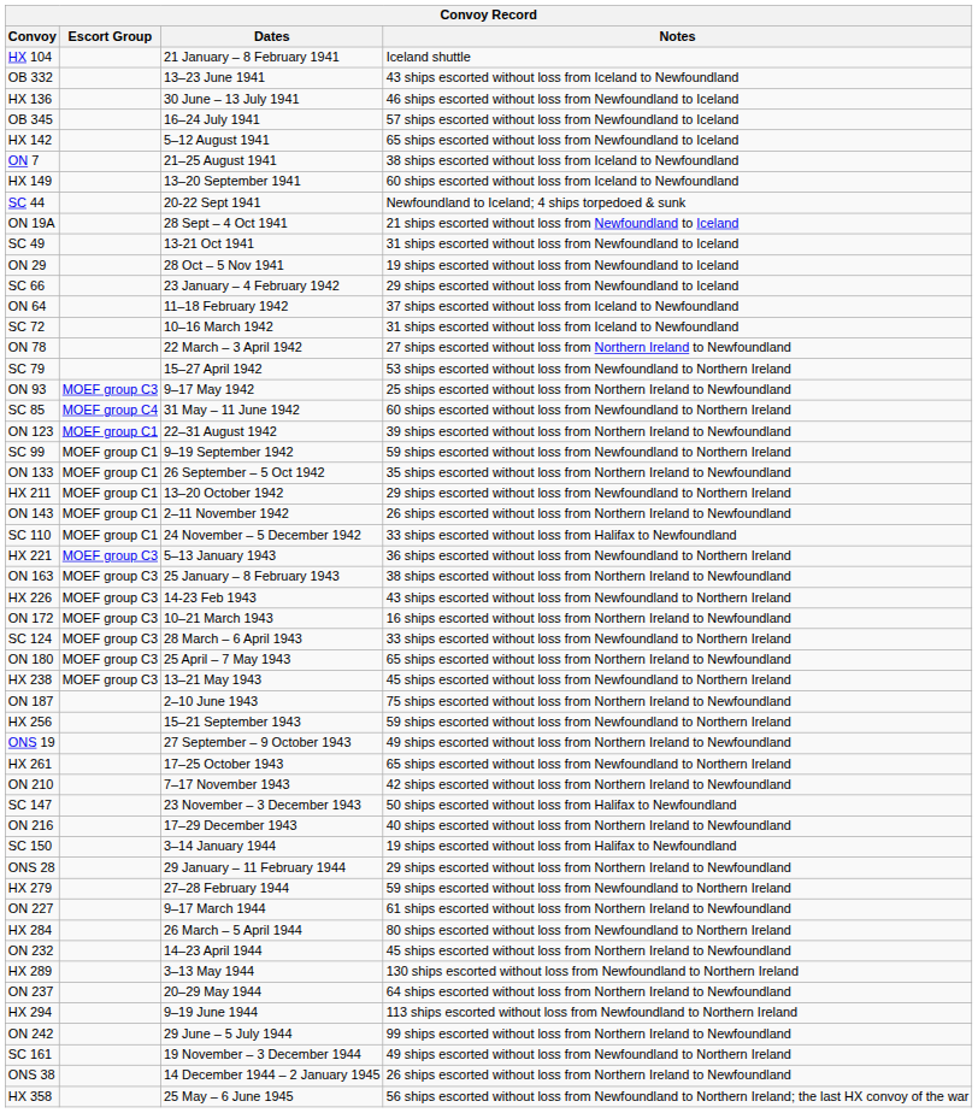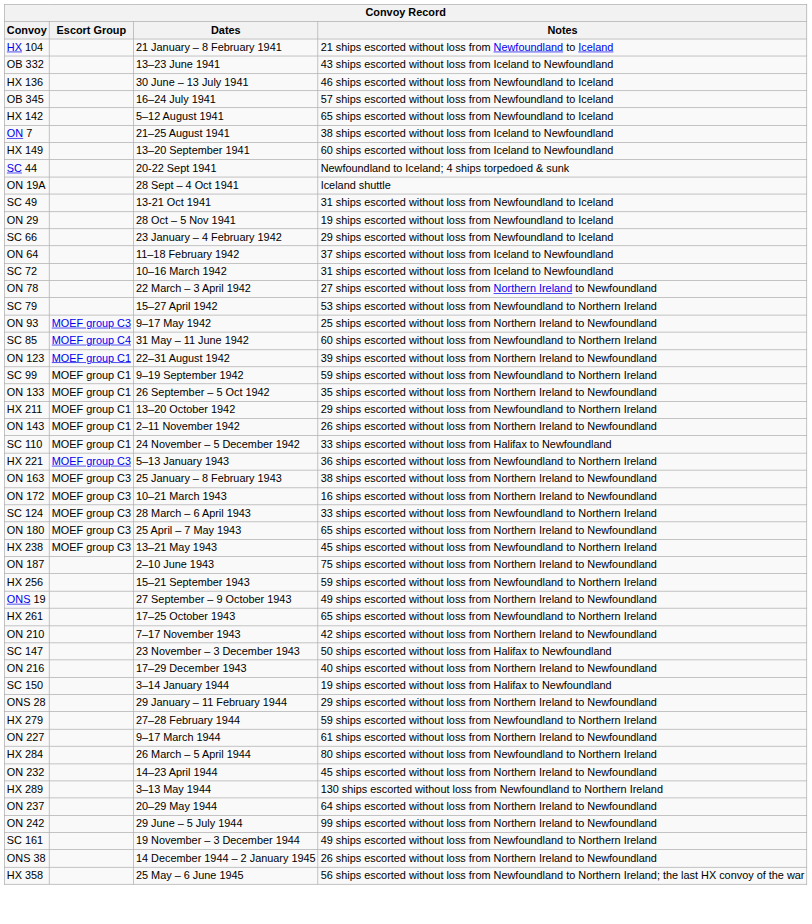 <table class="wikitable collapsible collapsed">
 <tr>
 <th colspan="4">Convoy Record</th>
 </tr>
 <tr>
 <th>Convoy</th>
 <th>Escort Group</th>
 <th>Dates</th>
 <th>Notes</th>
 </tr>
 <tr>
 <td><a href='#'>HX</a> 104</td>
 <td></td>
 <td>21 January – 8 February 1941</td>
-<td>Iceland shuttle</td>
+<td>21 ships escorted without loss from <a href='#'>Newfoundland</a> to <a href='#'>Iceland</a></td>
 </tr>
 <tr>
 <td>OB 332</td>
 <td></td>
 <td>13–23 June 1941</td>
 <td>43 ships escorted without loss from Iceland to Newfoundland</td>
 </tr>
 <tr>
 <td>HX 136</td>
 <td></td>
 <td>30 June – 13 July 1941</td>
 <td>46 ships escorted without loss from Newfoundland to Iceland</td>
 </tr>
 <tr>
 <td>OB 345</td>
 <td></td>
 <td>16–24 July 1941</td>
 <td>57 ships escorted without loss from Newfoundland to Iceland</td>
 </tr>
 <tr>
 <td>HX 142</td>
 <td></td>
 <td>5–12 August 1941</td>
 <td>65 ships escorted without loss from Newfoundland to Iceland</td>
 </tr>
 <tr>
 <td><a href='#'>ON</a> 7</td>
 <td></td>
 <td>21–25 August 1941</td>
 <td>38 ships escorted without loss from Iceland to Newfoundland</td>
 </tr>
 <tr>
 <td>HX 149</td>
 <td></td>
 <td>13–20 September 1941</td>
 <td>60 ships escorted without loss from Iceland to Newfoundland</td>
 </tr>
 <tr>
 <td><a href='#'>SC</a> 44</td>
 <td></td>
 <td>20-22 Sept 1941</td>
 <td>Newfoundland to Iceland; 4 ships torpedoed & sunk</td>
 </tr>
 <tr>
 <td>ON 19A</td>
 <td></td>
 <td>28 Sept – 4 Oct 1941</td>
-<td>21 ships escorted without loss from <a href='#'>Newfoundland</a> to <a href='#'>Iceland</a></td>
+<td>Iceland shuttle</td>
 </tr>
 <tr>
 <td>SC 49</td>
 <td></td>
 <td>13-21 Oct 1941</td>
 <td>31 ships escorted without loss from Newfoundland to Iceland</td>
 </tr>
 <tr>
 <td>ON 29</td>
 <td></td>
 <td>28 Oct – 5 Nov 1941</td>
 <td>19 ships escorted without loss from Newfoundland to Iceland</td>
 </tr>
 <tr>
 <td>SC 66</td>
 <td></td>
 <td>23 January – 4 February 1942</td>
 <td>29 ships escorted without loss from Newfoundland to Iceland</td>
 </tr>
 <tr>
 <td>ON 64</td>
 <td></td>
 <td>11–18 February 1942</td>
 <td>37 ships escorted without loss from Iceland to Newfoundland</td>
 </tr>
 <tr>
 <td>SC 72</td>
 <td></td>
 <td>10–16 March 1942</td>
 <td>31 ships escorted without loss from Iceland to Newfoundland</td>
 </tr>
 <tr>
 <td>ON 78</td>
 <td></td>
 <td>22 March – 3 April 1942</td>
 <td>27 ships escorted without loss from <a href='#'>Northern Ireland</a> to Newfoundland</td>
 </tr>
 <tr>
 <td>SC 79</td>
 <td></td>
 <td>15–27 April 1942</td>
 <td>53 ships escorted without loss from Newfoundland to Northern Ireland</td>
 </tr>
 <tr>
 <td>ON 93</td>
 <td><a href='#'>MOEF group C3</a></td>
 <td>9–17 May 1942</td>
 <td>25 ships escorted without loss from Northern Ireland to Newfoundland</td>
 </tr>
 <tr>
 <td>SC 85</td>
 <td><a href='#'>MOEF group C4</a></td>
 <td>31 May – 11 June 1942</td>
 <td>60 ships escorted without loss from Newfoundland to Northern Ireland</td>
 </tr>
 <tr>
 <td>ON 123</td>
 <td><a href='#'>MOEF group C1</a></td>
 <td>22–31 August 1942</td>
 <td>39 ships escorted without loss from Northern Ireland to Newfoundland</td>
 </tr>
 <tr>
 <td>SC 99</td>
 <td>MOEF group C1</td>
 <td>9–19 September 1942</td>
 <td>59 ships escorted without loss from Newfoundland to Northern Ireland</td>
 </tr>
 <tr>
 <td>ON 133</td>
 <td>MOEF group C1</td>
 <td>26 September – 5 Oct 1942</td>
 <td>35 ships escorted without loss from Northern Ireland to Newfoundland</td>
 </tr>
 <tr>
 <td>HX 211</td>
 <td>MOEF group C1</td>
 <td>13–20 October 1942</td>
 <td>29 ships escorted without loss from Newfoundland to Northern Ireland</td>
 </tr>
 <tr>
 <td>ON 143</td>
 <td>MOEF group C1</td>
 <td>2–11 November 1942</td>
 <td>26 ships escorted without loss from Northern Ireland to Newfoundland</td>
 </tr>
 <tr>
 <td>SC 110</td>
 <td>MOEF group C1</td>
 <td>24 November – 5 December 1942</td>
 <td>33 ships escorted without loss from Halifax to Newfoundland</td>
 </tr>
 <tr>
 <td>HX 221</td>
 <td><a href='#'>MOEF group C3</a></td>
 <td>5–13 January 1943</td>
 <td>36 ships escorted without loss from Newfoundland to Northern Ireland</td>
 </tr>
 <tr>
 <td>ON 163</td>
 <td>MOEF group C3</td>
 <td>25 January – 8 February 1943</td>
 <td>38 ships escorted without loss from Northern Ireland to Newfoundland</td>
-</tr>
-<tr>
-<td>HX 226</td>
-<td>MOEF group C3</td>
-<td>14-23 Feb 1943</td>
-<td>43 ships escorted without loss from Newfoundland to Northern Ireland</td>
 </tr>
 <tr>
 <td>ON 172</td>
 <td>MOEF group C3</td>
 <td>10–21 March 1943</td>
 <td>16 ships escorted without loss from Northern Ireland to Newfoundland</td>
 </tr>
 <tr>
 <td>SC 124</td>
 <td>MOEF group C3</td>
 <td>28 March – 6 April 1943</td>
 <td>33 ships escorted without loss from Newfoundland to Northern Ireland</td>
 </tr>
 <tr>
 <td>ON 180</td>
 <td>MOEF group C3</td>
 <td>25 April – 7 May 1943</td>
 <td>65 ships escorted without loss from Northern Ireland to Newfoundland</td>
 </tr>
 <tr>
 <td>HX 238</td>
 <td>MOEF group C3</td>
 <td>13–21 May 1943</td>
 <td>45 ships escorted without loss from Newfoundland to Northern Ireland</td>
 </tr>
 <tr>
 <td>ON 187</td>
 <td></td>
 <td>2–10 June 1943</td>
 <td>75 ships escorted without loss from Northern Ireland to Newfoundland</td>
 </tr>
 <tr>
 <td>HX 256</td>
 <td></td>
 <td>15–21 September 1943</td>
 <td>59 ships escorted without loss from Newfoundland to Northern Ireland</td>
 </tr>
 <tr>
 <td><a href='#'>ONS</a> 19</td>
 <td></td>
 <td>27 September – 9 October 1943</td>
 <td>49 ships escorted without loss from Northern Ireland to Newfoundland</td>
 </tr>
 <tr>
 <td>HX 261</td>
 <td></td>
 <td>17–25 October 1943</td>
 <td>65 ships escorted without loss from Newfoundland to Northern Ireland</td>
 </tr>
 <tr>
 <td>ON 210</td>
 <td></td>
 <td>7–17 November 1943</td>
 <td>42 ships escorted without loss from Northern Ireland to Newfoundland</td>
 </tr>
 <tr>
 <td>SC 147</td>
 <td></td>
 <td>23 November – 3 December 1943</td>
 <td>50 ships escorted without loss from Halifax to Newfoundland</td>
 </tr>
 <tr>
 <td>ON 216</td>
 <td></td>
 <td>17–29 December 1943</td>
 <td>40 ships escorted without loss from Northern Ireland to Newfoundland</td>
 </tr>
 <tr>
 <td>SC 150</td>
 <td></td>
 <td>3–14 January 1944</td>
 <td>19 ships escorted without loss from Halifax to Newfoundland</td>
 </tr>
 <tr>
 <td>ONS 28</td>
 <td></td>
 <td>29 January – 11 February 1944</td>
 <td>29 ships escorted without loss from Northern Ireland to Newfoundland</td>
 </tr>
 <tr>
 <td>HX 279</td>
 <td></td>
 <td>27–28 February 1944</td>
 <td>59 ships escorted without loss from Newfoundland to Northern Ireland</td>
 </tr>
 <tr>
 <td>ON 227</td>
 <td></td>
 <td>9–17 March 1944</td>
 <td>61 ships escorted without loss from Northern Ireland to Newfoundland</td>
 </tr>
 <tr>
 <td>HX 284</td>
 <td></td>
 <td>26 March – 5 April 1944</td>
 <td>80 ships escorted without loss from Newfoundland to Northern Ireland</td>
 </tr>
 <tr>
 <td>ON 232</td>
 <td></td>
 <td>14–23 April 1944</td>
 <td>45 ships escorted without loss from Northern Ireland to Newfoundland</td>
 </tr>
 <tr>
 <td>HX 289</td>
 <td></td>
 <td>3–13 May 1944</td>
 <td>130 ships escorted without loss from Newfoundland to Northern Ireland</td>
 </tr>
 <tr>
 <td>ON 237</td>
 <td></td>
 <td>20–29 May 1944</td>
 <td>64 ships escorted without loss from Northern Ireland to Newfoundland</td>
 </tr>
 <tr>
-<td>HX 294</td>
-<td></td>
-<td>9–19 June 1944</td>
-<td>113 ships escorted without loss from Newfoundland to Northern Ireland</td>
-</tr>
-<tr>
 <td>ON 242</td>
 <td></td>
 <td>29 June – 5 July 1944</td>
 <td>99 ships escorted without loss from Northern Ireland to Newfoundland</td>
 </tr>
 <tr>
 <td>SC 161</td>
 <td></td>
 <td>19 November – 3 December 1944</td>
 <td>49 ships escorted without loss from Newfoundland to Northern Ireland</td>
 </tr>
 <tr>
 <td>ONS 38</td>
 <td></td>
 <td>14 December 1944 – 2 January 1945</td>
 <td>26 ships escorted without loss from Northern Ireland to Newfoundland</td>
 </tr>
 <tr>
 <td>HX 358</td>
 <td></td>
 <td>25 May – 6 June 1945</td>
 <td>56 ships escorted without loss from Newfoundland to Northern Ireland; the last HX convoy of the war</td>
 </tr>
 </table>
